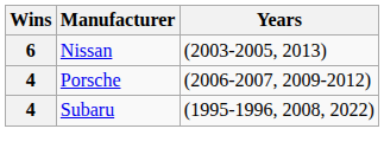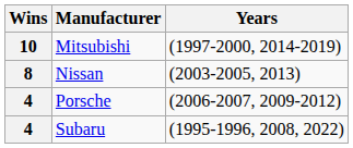 <table class=wikitable>
 <tr>
 <th>Wins</th>
 <th>Manufacturer</th>
 <th>Years</th>
 </tr>
 <tr>
-<th>6</th>
+<th>10</th>
+<td><a href='#'>Mitsubishi</a></td>
+<td>(1997-2000, 2014-2019)</td>
+</tr>
+<tr>
+<th>8</th>
 <td><a href='#'>Nissan</a></td>
 <td>(2003-2005, 2013)</td>
 </tr>
 <tr>
 <th>4</th>
 <td><a href='#'>Porsche</a></td>
 <td>(2006-2007, 2009-2012)</td>
 </tr>
 <tr>
 <th>4</th>
 <td><a href='#'>Subaru</a></td>
 <td>(1995-1996, 2008, 2022)</td>
 </tr>
 </table>
